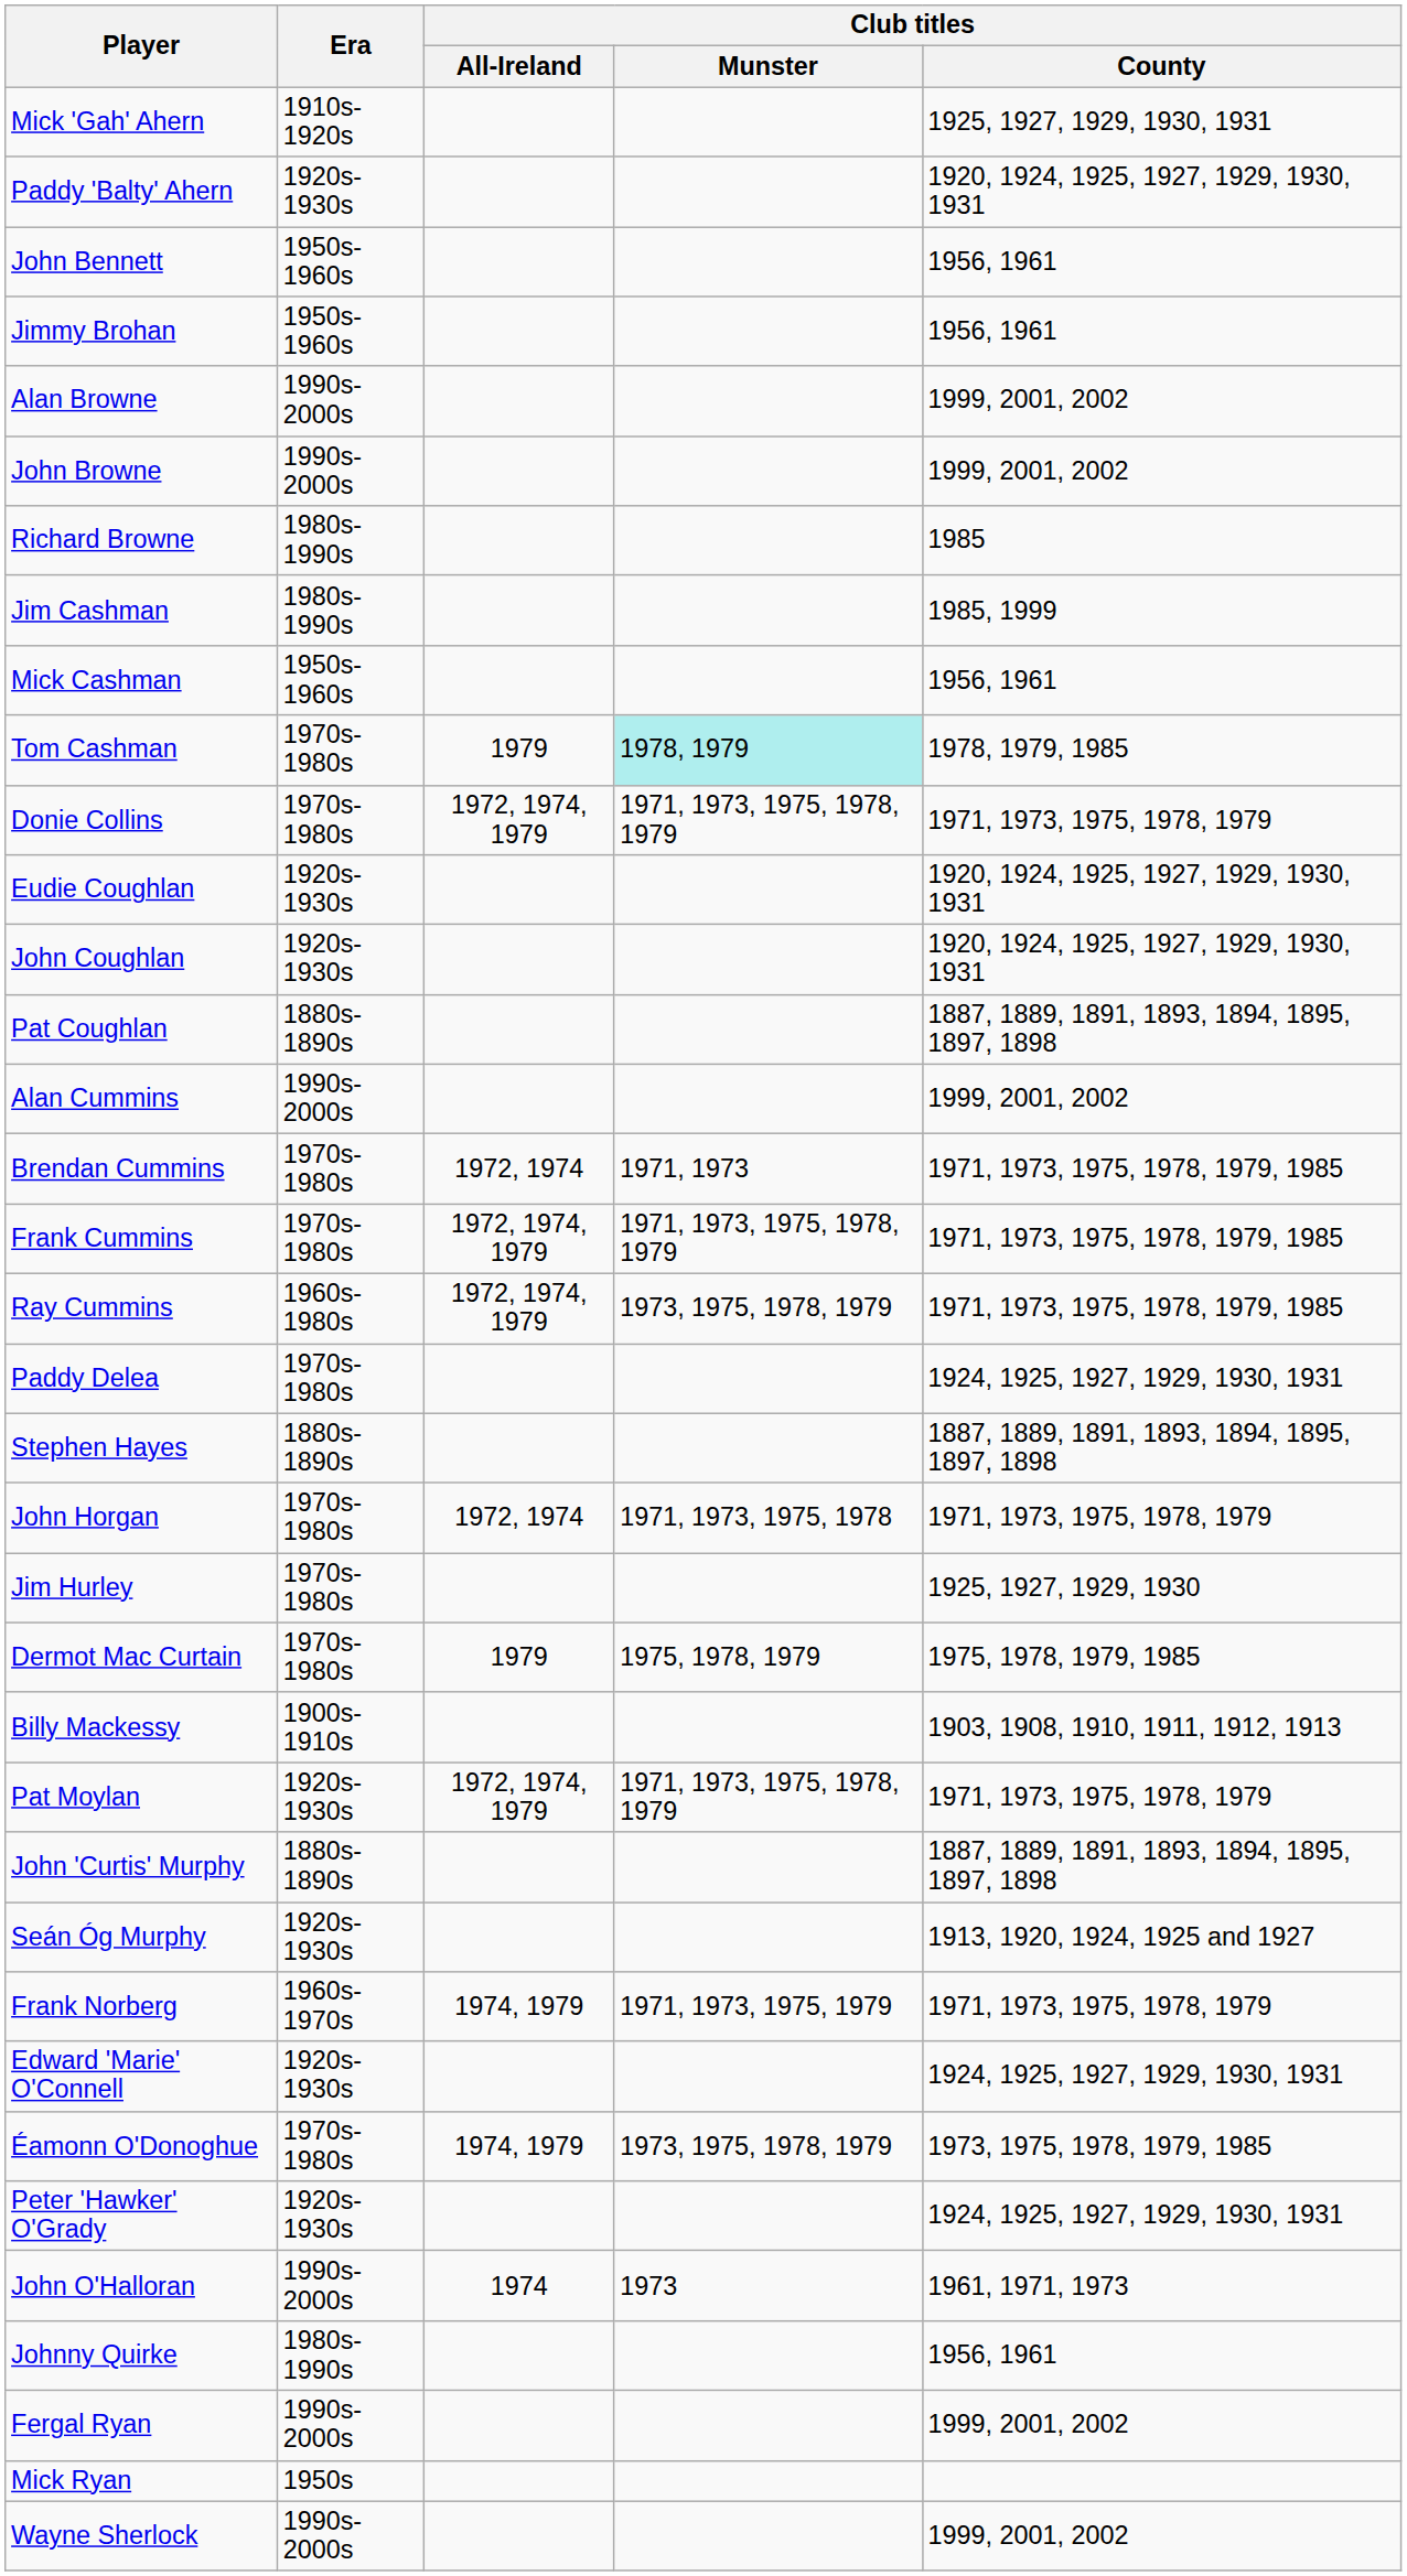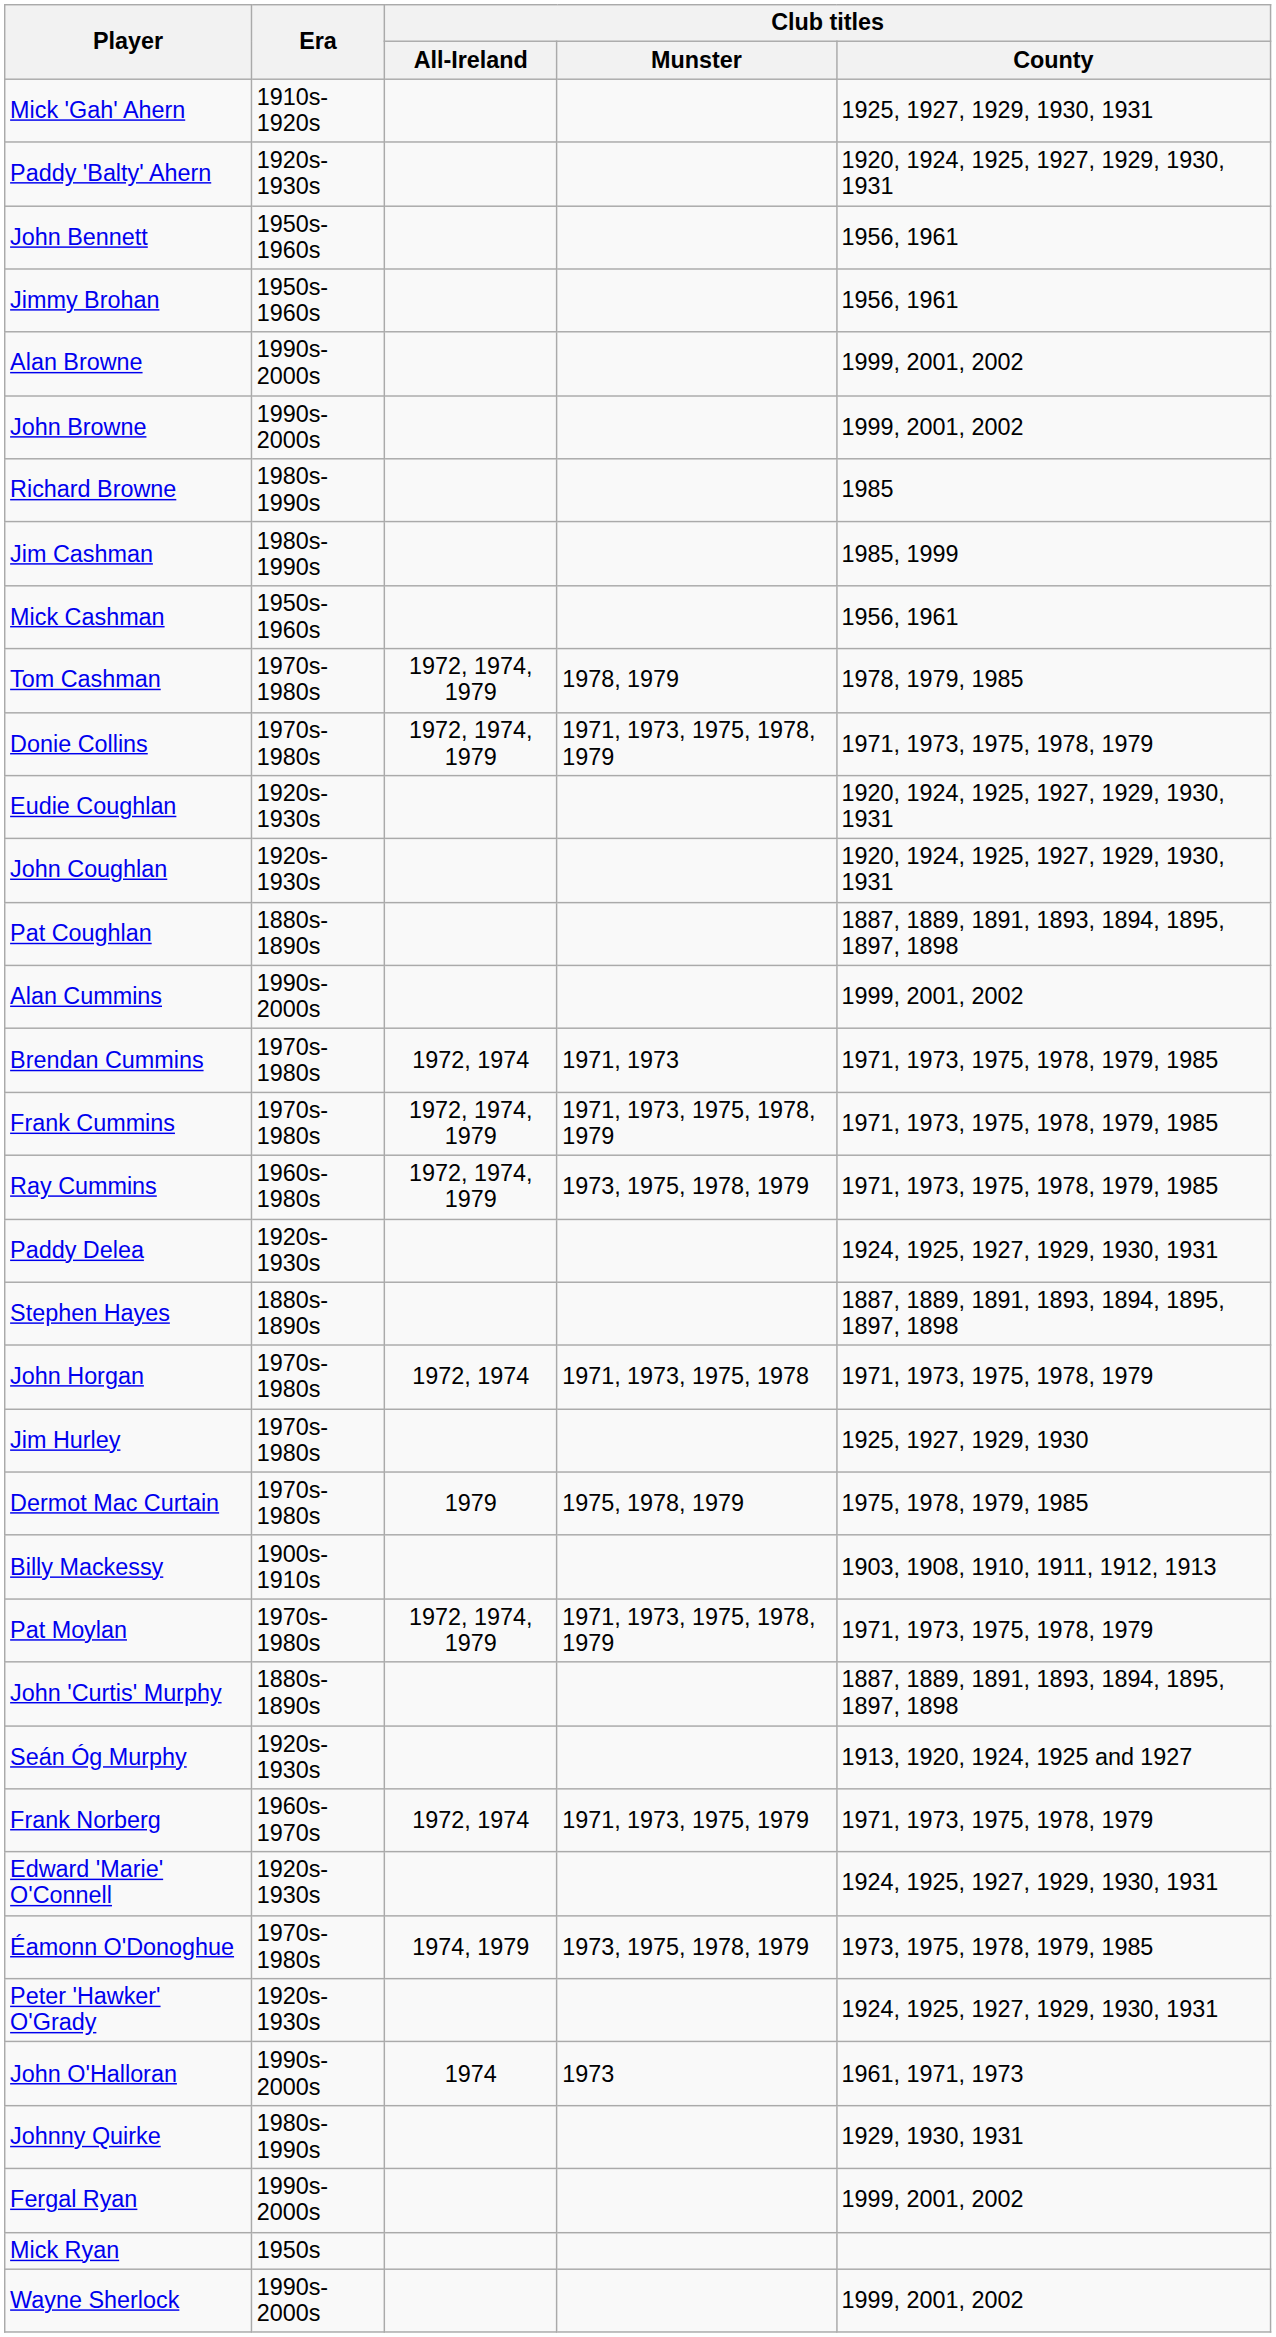 <table class="wikitable" style="text-align: center">
 <tr>
 <th rowspan="2">Player</th>
 <th rowspan="2">Era</th>
 <th colspan="3">Club titles</th>
 </tr>
 <tr>
 <th>All-Ireland</th>
 <th>Munster</th>
 <th>County</th>
 </tr>
 <tr>
 <td align=left><a href='#'>Mick 'Gah' Ahern</a></td>
 <td align=left>1910s-1920s</td>
 <td></td>
 <td></td>
 <td align=left>1925, 1927, 1929, 1930, 1931</td>
 </tr>
 <tr>
 <td align=left><a href='#'>Paddy 'Balty' Ahern</a></td>
 <td align=left>1920s-1930s</td>
 <td></td>
 <td></td>
 <td align=left>1920, 1924, 1925, 1927, 1929, 1930, 1931</td>
 </tr>
 <tr>
 <td align=left><a href='#'>John Bennett</a></td>
 <td align=left>1950s-1960s</td>
 <td></td>
 <td></td>
 <td align=left>1956, 1961</td>
 </tr>
 <tr>
 <td align=left><a href='#'>Jimmy Brohan</a></td>
 <td align=left>1950s-1960s</td>
 <td></td>
 <td></td>
 <td align=left>1956, 1961</td>
 </tr>
 <tr>
 <td align=left><a href='#'>Alan Browne</a></td>
 <td align=left>1990s-2000s</td>
 <td></td>
 <td></td>
 <td align=left>1999, 2001, 2002</td>
 </tr>
 <tr>
 <td align=left><a href='#'>John Browne</a></td>
 <td align=left>1990s-2000s</td>
 <td></td>
 <td></td>
 <td align=left>1999, 2001, 2002</td>
 </tr>
 <tr>
 <td align=left><a href='#'>Richard Browne</a></td>
 <td align=left>1980s-1990s</td>
 <td></td>
 <td></td>
 <td align=left>1985</td>
 </tr>
 <tr>
 <td align=left><a href='#'>Jim Cashman</a></td>
 <td align=left>1980s-1990s</td>
 <td></td>
 <td></td>
 <td align=left>1985, 1999</td>
 </tr>
 <tr>
 <td align=left><a href='#'>Mick Cashman</a></td>
 <td align=left>1950s-1960s</td>
 <td></td>
 <td></td>
 <td align=left>1956, 1961</td>
 </tr>
 <tr>
 <td align=left><a href='#'>Tom Cashman</a></td>
 <td align=left>1970s-1980s</td>
-<td>1979</td>
-<td align=left style="background: paleturquoise;">1978, 1979</td>
+<td>1972, 1974, 1979</td>
+<td align=left>1978, 1979</td>
 <td align=left>1978, 1979, 1985</td>
 </tr>
 <tr>
 <td align=left><a href='#'>Donie Collins</a></td>
 <td align=left>1970s-1980s</td>
 <td>1972, 1974, 1979</td>
 <td align=left>1971, 1973, 1975, 1978, 1979</td>
 <td align=left>1971, 1973, 1975, 1978, 1979</td>
 </tr>
 <tr>
 <td align=left><a href='#'>Eudie Coughlan</a></td>
 <td align=left>1920s-1930s</td>
 <td></td>
 <td></td>
 <td align=left>1920, 1924, 1925, 1927, 1929, 1930, 1931</td>
 </tr>
 <tr>
 <td align=left><a href='#'>John Coughlan</a></td>
 <td align=left>1920s-1930s</td>
 <td></td>
 <td></td>
 <td align=left>1920, 1924, 1925, 1927, 1929, 1930, 1931</td>
 </tr>
 <tr>
 <td align=left><a href='#'>Pat Coughlan</a></td>
 <td align=left>1880s-1890s</td>
 <td></td>
 <td></td>
 <td align=left>1887, 1889, 1891, 1893, 1894, 1895, 1897, 1898</td>
 </tr>
 <tr>
 <td align=left><a href='#'>Alan Cummins</a></td>
 <td align=left>1990s-2000s</td>
 <td></td>
 <td></td>
 <td align=left>1999, 2001, 2002</td>
 </tr>
 <tr>
 <td align=left><a href='#'>Brendan Cummins</a></td>
 <td align=left>1970s-1980s</td>
 <td>1972, 1974</td>
 <td align=left>1971, 1973</td>
 <td align=left>1971, 1973, 1975, 1978, 1979, 1985</td>
 </tr>
 <tr>
 <td align=left><a href='#'>Frank Cummins</a></td>
 <td align=left>1970s-1980s</td>
 <td>1972, 1974, 1979</td>
 <td align=left>1971, 1973, 1975, 1978, 1979</td>
 <td align=left>1971, 1973, 1975, 1978, 1979, 1985</td>
 </tr>
 <tr>
 <td align=left><a href='#'>Ray Cummins</a></td>
 <td align=left>1960s-1980s</td>
 <td>1972, 1974, 1979</td>
 <td align=left>1973, 1975, 1978, 1979</td>
 <td align=left>1971, 1973, 1975, 1978, 1979, 1985</td>
 </tr>
 <tr>
 <td align=left><a href='#'>Paddy Delea</a></td>
-<td align=left>1970s-1980s</td>
+<td align=left>1920s-1930s</td>
 <td></td>
 <td></td>
 <td align=left>1924, 1925, 1927, 1929, 1930, 1931</td>
 </tr>
 <tr>
 <td align=left><a href='#'>Stephen Hayes</a></td>
 <td align=left>1880s-1890s</td>
 <td></td>
 <td></td>
 <td align=left>1887, 1889, 1891, 1893, 1894, 1895, 1897, 1898</td>
 </tr>
 <tr>
 <td align=left><a href='#'>John Horgan</a></td>
 <td align=left>1970s-1980s</td>
 <td>1972, 1974</td>
 <td align=left>1971, 1973, 1975, 1978</td>
 <td align=left>1971, 1973, 1975, 1978, 1979</td>
 </tr>
 <tr>
 <td align=left><a href='#'>Jim Hurley</a></td>
 <td align=left>1970s-1980s</td>
 <td></td>
 <td></td>
 <td align=left>1925, 1927, 1929, 1930</td>
 </tr>
 <tr>
 <td align=left><a href='#'>Dermot Mac Curtain</a></td>
 <td align=left>1970s-1980s</td>
 <td>1979</td>
 <td align=left>1975, 1978, 1979</td>
 <td align=left>1975, 1978, 1979, 1985</td>
 </tr>
 <tr>
 <td align=left><a href='#'>Billy Mackessy</a></td>
 <td align=left>1900s-1910s</td>
 <td></td>
 <td></td>
 <td align=left>1903, 1908, 1910, 1911, 1912, 1913</td>
 </tr>
 <tr>
 <td align=left><a href='#'>Pat Moylan</a></td>
-<td align=left>1920s-1930s</td>
+<td align=left>1970s-1980s</td>
 <td>1972, 1974, 1979</td>
 <td align=left>1971, 1973, 1975, 1978, 1979</td>
 <td align=left>1971, 1973, 1975, 1978, 1979</td>
 </tr>
 <tr>
 <td align=left><a href='#'>John 'Curtis' Murphy</a></td>
 <td align=left>1880s-1890s</td>
 <td></td>
 <td></td>
 <td align=left>1887, 1889, 1891, 1893, 1894, 1895, 1897, 1898</td>
 </tr>
 <tr>
 <td align=left><a href='#'>Seán Óg Murphy</a></td>
 <td align=left>1920s-1930s</td>
 <td></td>
 <td></td>
 <td align=left>1913, 1920, 1924, 1925 and 1927</td>
 </tr>
 <tr>
 <td align=left><a href='#'>Frank Norberg</a></td>
 <td align=left>1960s-1970s</td>
-<td>1974, 1979</td>
+<td>1972, 1974</td>
 <td align=left>1971, 1973, 1975, 1979</td>
 <td align=left>1971, 1973, 1975, 1978, 1979</td>
 </tr>
 <tr>
 <td align=left><a href='#'>Edward 'Marie' O'Connell</a></td>
 <td align=left>1920s-1930s</td>
 <td></td>
 <td></td>
 <td align=left>1924, 1925, 1927, 1929, 1930, 1931</td>
 </tr>
 <tr>
 <td align=left><a href='#'>Éamonn O'Donoghue</a></td>
 <td align=left>1970s-1980s</td>
 <td>1974, 1979</td>
 <td align=left>1973, 1975, 1978, 1979</td>
 <td align=left>1973, 1975, 1978, 1979, 1985</td>
 </tr>
 <tr>
 <td align=left><a href='#'>Peter 'Hawker' O'Grady</a></td>
 <td align=left>1920s-1930s</td>
 <td></td>
 <td></td>
 <td align=left>1924, 1925, 1927, 1929, 1930, 1931</td>
 </tr>
 <tr>
 <td align=left><a href='#'>John O'Halloran</a></td>
 <td align=left>1990s-2000s</td>
 <td>1974</td>
 <td align=left>1973</td>
 <td align=left>1961, 1971, 1973</td>
 </tr>
 <tr>
 <td align=left><a href='#'>Johnny Quirke</a></td>
 <td align=left>1980s-1990s</td>
 <td></td>
 <td></td>
-<td align=left>1956, 1961</td>
+<td align=left>1929, 1930, 1931</td>
 </tr>
 <tr>
 <td align=left><a href='#'>Fergal Ryan</a></td>
 <td align=left>1990s-2000s</td>
 <td></td>
 <td></td>
 <td align=left>1999, 2001, 2002</td>
 </tr>
 <tr>
 <td align=left><a href='#'>Mick Ryan</a></td>
 <td align=left>1950s</td>
 <td></td>
 <td></td>
 <td></td>
 </tr>
 <tr>
 <td align=left><a href='#'>Wayne Sherlock</a></td>
 <td align=left>1990s-2000s</td>
 <td></td>
 <td></td>
 <td align=left>1999, 2001, 2002</td>
 </tr>
 </table>
